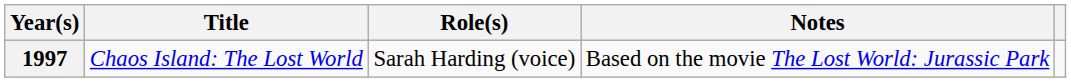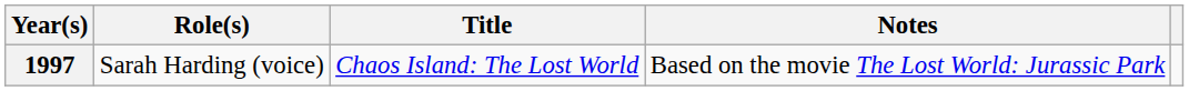 <table class="wikitable plainrowheaders">
 <tr>
 <th scope="col">Year(s)</th>
+<th scope="col">Role(s)</th>
 <th scope="col">Title</th>
-<th scope="col">Role(s)</th>
 <th scope="col" class="unsortable">Notes</th>
 <th scope="col" class="unsortable"></th>
 </tr>
 <tr>
 <th scope=row>1997</th>
+<td>Sarah Harding (voice)</td>
 <td><em><a href='#'>Chaos Island: The Lost World</a></em></td>
-<td>Sarah Harding (voice)</td>
 <td>Based on the movie <em><a href='#'>The Lost World: Jurassic Park</a></em></td>
 <td style="text-align:center;"></td>
 </tr>
 </table>
